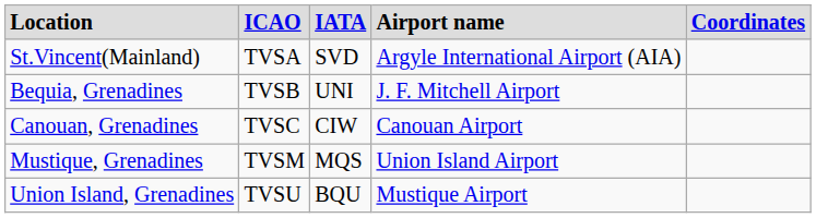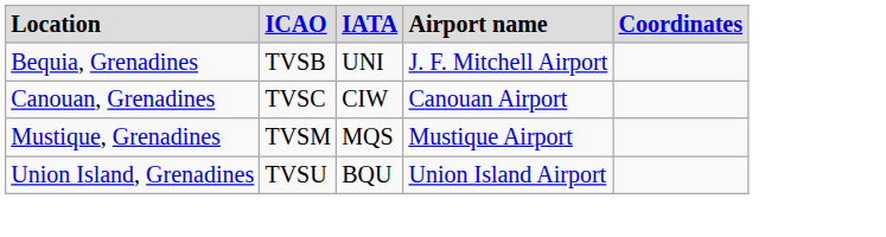 <table class="wikitable sortable">
 <tr style="font-weight:bold; background:#DDDDDD;">
 <td>Location</td>
 <td><a href='#'>ICAO</a></td>
 <td><a href='#'>IATA</a></td>
 <td>Airport name</td>
 <td><a href='#'>Coordinates</a></td>
-</tr>
-<tr valign=top>
-<td><a href='#'>St.Vincent</a>(Mainland)</td>
-<td>TVSA</td>
-<td>SVD</td>
-<td><a href='#'>Argyle International Airport</a> (AIA)</td>
-<td><small></small></td>
 </tr>
 <tr valign=top>
 <td><a href='#'>Bequia</a>, <a href='#'>Grenadines</a></td>
 <td>TVSB</td>
 <td>UNI</td>
 <td><a href='#'>J. F. Mitchell Airport</a></td>
 <td><small></small></td>
 </tr>
 <tr valign=top>
 <td><a href='#'>Canouan</a>, <a href='#'>Grenadines</a></td>
 <td>TVSC</td>
 <td>CIW</td>
 <td><a href='#'>Canouan Airport</a></td>
 <td><small></small></td>
 </tr>
 <tr valign=top>
 <td><a href='#'>Mustique</a>, <a href='#'>Grenadines</a></td>
 <td>TVSM</td>
 <td>MQS</td>
-<td><a href='#'>Union Island Airport</a></td>
+<td><a href='#'>Mustique Airport</a></td>
 <td><small></small></td>
 </tr>
 <tr valign=top>
 <td><a href='#'>Union Island</a>, <a href='#'>Grenadines</a></td>
 <td>TVSU</td>
 <td>BQU</td>
-<td><a href='#'>Mustique Airport</a></td>
+<td><a href='#'>Union Island Airport</a></td>
 <td><small></small></td>
 </tr>
 </table>
